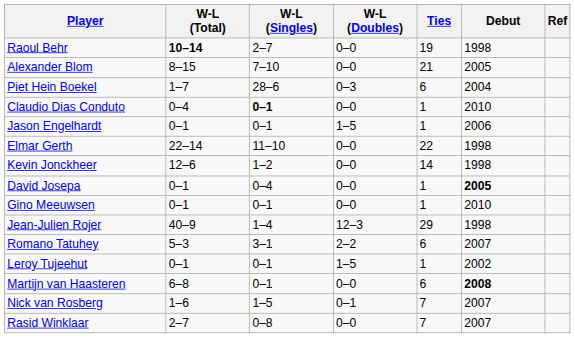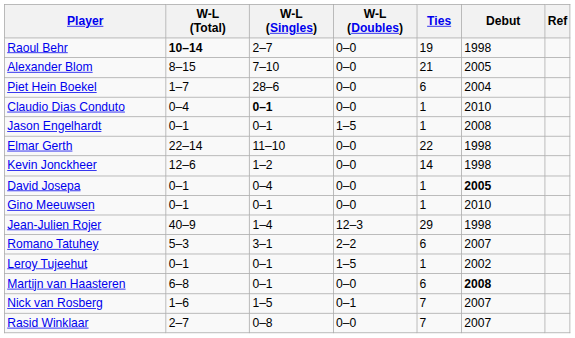 <table class="wikitable sortable" style=font-size:97%>
 <tr>
 <th width=200><a href='#'>Player</a></th>
 <th width=100>W-L<br>(Total)</th>
 <th width=100>W-L<br>(<a href='#'>Singles</a>)</th>
 <th width=100>W-L<br>(<a href='#'>Doubles</a>)</th>
 <th width=50><a href='#'>Ties</a></th>
 <th width=100>Debut</th>
 <th>Ref</th>
 </tr>
 <tr>
 <td><a href='#'>Raoul Behr</a></td>
 <td><strong>10–14</strong></td>
 <td>2–7</td>
 <td>0–0</td>
 <td>19</td>
 <td>1998</td>
 <td></td>
 </tr>
 <tr>
 <td><a href='#'>Alexander Blom</a></td>
 <td>8–15</td>
 <td>7–10</td>
 <td>0–0</td>
 <td>21</td>
 <td>2005</td>
 <td></td>
 </tr>
 <tr>
 <td><a href='#'>Piet Hein Boekel</a></td>
 <td>1–7</td>
 <td>28–6</td>
-<td>0–3</td>
+<td>0–0</td>
 <td>6</td>
 <td>2004</td>
 <td></td>
 </tr>
 <tr>
 <td><a href='#'>Claudio Dias Conduto</a></td>
 <td>0–4</td>
 <td><strong>0–1</strong></td>
 <td>0–0</td>
 <td>1</td>
 <td>2010</td>
 <td></td>
 </tr>
 <tr>
 <td><a href='#'>Jason Engelhardt</a></td>
 <td>0–1</td>
 <td>0–1</td>
 <td>1–5</td>
 <td>1</td>
-<td>2006</td>
+<td>2008</td>
 <td></td>
 </tr>
 <tr>
 <td><a href='#'>Elmar Gerth</a></td>
 <td>22–14</td>
 <td>11–10</td>
 <td>0–0</td>
 <td>22</td>
 <td>1998</td>
 <td></td>
 </tr>
 <tr>
 <td><a href='#'>Kevin Jonckheer</a></td>
 <td>12–6</td>
 <td>1–2</td>
 <td>0–0</td>
 <td>14</td>
 <td>1998</td>
 <td></td>
 </tr>
 <tr>
 <td><a href='#'>David Josepa</a></td>
 <td>0–1</td>
 <td>0–4</td>
 <td>0–0</td>
 <td>1</td>
 <td><strong>2005</strong></td>
 <td></td>
 </tr>
 <tr>
 <td><a href='#'>Gino Meeuwsen</a></td>
 <td>0–1</td>
 <td>0–1</td>
 <td>0–0</td>
 <td>1</td>
 <td>2010</td>
 <td></td>
 </tr>
 <tr>
 <td> <a href='#'>Jean-Julien Rojer</a></td>
 <td>40–9</td>
 <td>1–4</td>
 <td>12–3</td>
 <td>29</td>
 <td>1998</td>
 <td></td>
 </tr>
 <tr>
 <td><a href='#'>Romano Tatuhey</a></td>
 <td>5–3</td>
 <td>3–1</td>
 <td>2–2</td>
 <td>6</td>
 <td>2007</td>
 <td></td>
 </tr>
 <tr>
 <td><a href='#'>Leroy Tujeehut</a></td>
 <td>0–1</td>
 <td>0–1</td>
 <td>1–5</td>
 <td>1</td>
 <td>2002</td>
 <td></td>
 </tr>
 <tr>
 <td><a href='#'>Martijn van Haasteren</a></td>
 <td>6–8</td>
 <td>0–1</td>
 <td>0–0</td>
 <td>6</td>
 <td><strong>2008</strong></td>
 <td></td>
 </tr>
 <tr>
 <td><a href='#'>Nick van Rosberg</a></td>
 <td>1–6</td>
 <td>1–5</td>
 <td>0–1</td>
 <td>7</td>
 <td>2007</td>
 <td></td>
 </tr>
 <tr>
 <td><a href='#'>Rasid Winklaar</a></td>
 <td>2–7</td>
 <td>0–8</td>
 <td>0–0</td>
 <td>7</td>
 <td>2007</td>
 <td></td>
 </tr>
 </table>
